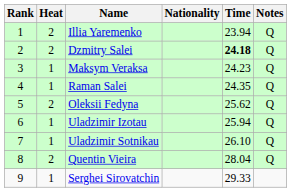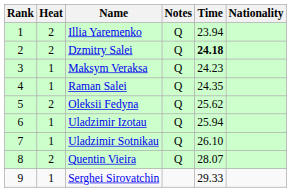 <table class="wikitable sortable" style="text-align:center">
 <tr>
 <th>Rank</th>
 <th>Heat</th>
 <th>Name</th>
+<th>Notes</th>
+<th>Time</th>
 <th>Nationality</th>
-<th>Time</th>
-<th>Notes</th>
 </tr>
 <tr bgcolor=ccffcc>
 <td>1</td>
 <td>2</td>
 <td align=left><a href='#'>Illia Yaremenko</a></td>
+<td>Q</td>
+<td>23.94</td>
 <td align=left></td>
-<td>23.94</td>
-<td>Q</td>
 </tr>
 <tr bgcolor=ccffcc>
 <td>2</td>
 <td>2</td>
 <td align=left><a href='#'>Dzmitry Salei</a></td>
+<td>Q</td>
+<td><strong>24.18</strong></td>
 <td align=left></td>
-<td><strong>24.18</strong></td>
-<td>Q</td>
 </tr>
 <tr bgcolor=ccffcc>
 <td>3</td>
 <td>1</td>
 <td align=left><a href='#'>Maksym Veraksa</a></td>
+<td>Q</td>
+<td>24.23</td>
 <td align=left></td>
-<td>24.23</td>
-<td>Q</td>
 </tr>
 <tr bgcolor=ccffcc>
 <td>4</td>
 <td>1</td>
 <td align=left><a href='#'>Raman Salei</a></td>
+<td>Q</td>
+<td>24.35</td>
 <td align=left></td>
-<td>24.35</td>
-<td>Q</td>
 </tr>
 <tr bgcolor=ccffcc>
 <td>5</td>
 <td>2</td>
 <td align=left><a href='#'>Oleksii Fedyna</a></td>
+<td>Q</td>
+<td>25.62</td>
 <td align=left></td>
-<td>25.62</td>
-<td>Q</td>
 </tr>
 <tr bgcolor=ccffcc>
 <td>6</td>
 <td>1</td>
 <td align=left><a href='#'>Uladzimir Izotau</a></td>
+<td>Q</td>
+<td>25.94</td>
 <td align=left></td>
-<td>25.94</td>
-<td>Q</td>
 </tr>
 <tr bgcolor=ccffcc>
 <td>7</td>
 <td>1</td>
 <td align=left><a href='#'>Uladzimir Sotnikau</a></td>
+<td>Q</td>
+<td>26.10</td>
 <td align=left></td>
-<td>26.10</td>
-<td>Q</td>
 </tr>
 <tr bgcolor=ccffcc>
 <td>8</td>
 <td>2</td>
 <td align=left><a href='#'>Quentin Vieira</a></td>
+<td>Q</td>
+<td>28.07</td>
 <td align=left></td>
-<td>28.04</td>
-<td>Q</td>
 </tr>
 <tr>
 <td>9</td>
 <td>1</td>
 <td align=left><a href='#'>Serghei Sirovatchin</a></td>
+<td></td>
+<td>29.33</td>
 <td align=left></td>
-<td>29.33</td>
-<td></td>
 </tr>
 </table>
